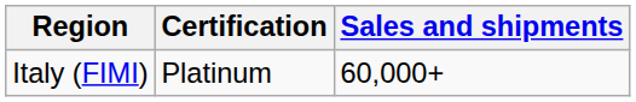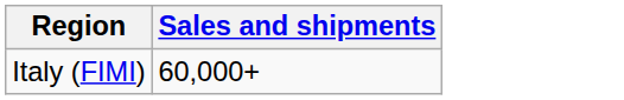 <table class="wikitable sortable plainrowheaders">
 <tr>
 <th>Region</th>
-<th>Certification</th>
 <th><a href='#'>Sales and shipments</a></th>
 </tr>
 <tr>
 <td>Italy (<a href='#'>FIMI</a>)</td>
-<td>Platinum</td>
 <td>60,000+</td>
 </tr>
 </table>
